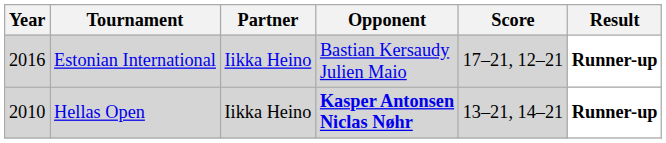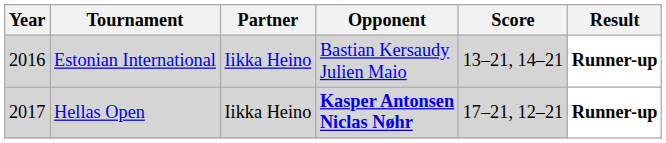 <table class="sortable wikitable" style="font-size: 90%;">
 <tr>
 <th>Year</th>
 <th>Tournament</th>
 <th>Partner</th>
 <th>Opponent</th>
 <th>Score</th>
 <th>Result</th>
 </tr>
 <tr style="background:#D5D5D5">
 <td align="center">2016</td>
 <td align="left"><a href='#'>Estonian International</a></td>
 <td align="left"> <a href='#'>Iikka Heino</a></td>
 <td align="left"> <a href='#'>Bastian Kersaudy</a> <br>  <a href='#'>Julien Maio</a></td>
+<td align="left">13–21, 14–21</td>
+<td style="text-align:left; background:white"> <strong>Runner-up</strong></td>
+</tr>
+<tr style="background:#D5D5D5">
+<td align="center">2017</td>
+<td align="left"><a href='#'>Hellas Open</a></td>
+<td align="left"> Iikka Heino</td>
+<td align="left"><strong> <a href='#'>Kasper Antonsen</a> <br>  <a href='#'>Niclas Nøhr</a></strong></td>
 <td align="left">17–21, 12–21</td>
 <td style="text-align:left; background:white"> <strong>Runner-up</strong></td>
 </tr>
-<tr style="background:#D5D5D5">
-<td align="center">2010</td>
-<td align="left"><a href='#'>Hellas Open</a></td>
-<td align="left"> Iikka Heino</td>
-<td align="left"><strong> <a href='#'>Kasper Antonsen</a> <br>  <a href='#'>Niclas Nøhr</a></strong></td>
-<td align="left">13–21, 14–21</td>
-<td style="text-align:left; background:white"> <strong>Runner-up</strong></td>
-</tr>
 </table>
